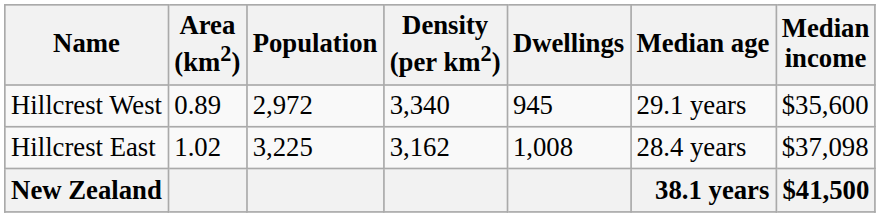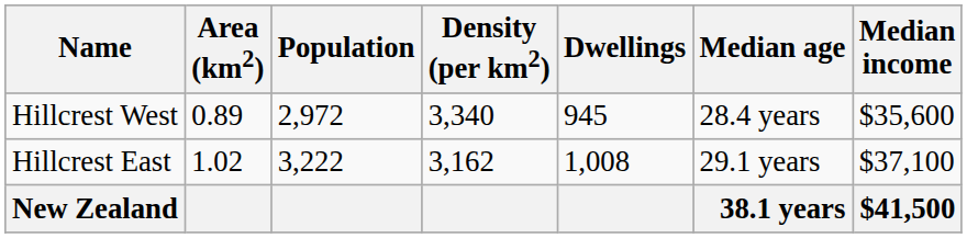 <table class="wikitable defaultright col1left">
 <tr>
 <th>Name</th>
 <th>Area<br>(km<sup>2</sup>)</th>
 <th>Population</th>
 <th>Density<br>(per km<sup>2</sup>)</th>
 <th>Dwellings</th>
 <th>Median age</th>
 <th>Median<br>income</th>
 </tr>
 <tr>
 <td>Hillcrest West</td>
 <td>0.89</td>
 <td>2,972</td>
 <td>3,340</td>
 <td>945</td>
-<td>29.1 years</td>
+<td>28.4 years</td>
 <td>$35,600</td>
 </tr>
 <tr>
 <td>Hillcrest East</td>
 <td>1.02</td>
-<td>3,225</td>
+<td>3,222</td>
 <td>3,162</td>
 <td>1,008</td>
-<td>28.4 years</td>
-<td>$37,098</td>
+<td>29.1 years</td>
+<td>$37,100</td>
 </tr>
 <tr>
 <th>New Zealand</th>
 <th></th>
 <th></th>
 <th></th>
 <th></th>
 <th style="text-align:right;">38.1 years</th>
 <th style="text-align:right;">$41,500</th>
 </tr>
 </table>
